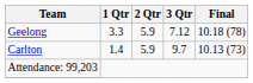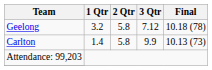 <table class="wikitable">
 <tr>
 <th>Team</th>
 <th>1 Qtr</th>
 <th>2 Qtr</th>
 <th>3 Qtr</th>
 <th>Final</th>
 </tr>
 <tr>
 <td><a href='#'>Geelong</a></td>
-<td align=center>3.3</td>
-<td align=center>5.9</td>
+<td align=center>3.2</td>
+<td align=center>5.8</td>
 <td align=center>7.12</td>
 <td align=center>10.18 (78)</td>
 </tr>
 <tr>
 <td><a href='#'>Carlton</a></td>
 <td align=center>1.4</td>
-<td align=center>5.9</td>
-<td align=center>9.7</td>
+<td align=center>5.8</td>
+<td align=center>9.9</td>
 <td align=center>10.13 (73)</td>
 </tr>
 <tr>
 <td align=center>Attendance: 99,203</td>
 </tr>
 <tr>
 </tr>
 </table>
